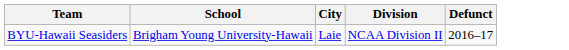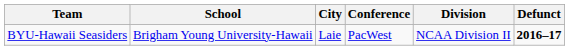 <table class="sortable wikitable">
 <tr>
 <th>Team</th>
 <th>School</th>
 <th>City</th>
+<th>Conference</th>
 <th>Division</th>
 <th>Defunct</th>
 </tr>
 <tr>
 <td><a href='#'>BYU-Hawaii Seasiders</a></td>
 <td><a href='#'>Brigham Young University-Hawaii</a></td>
 <td><a href='#'>Laie</a></td>
+<td><a href='#'>PacWest</a></td>
 <td><a href='#'>NCAA Division II</a></td>
-<td>2016–17</td>
+<td><strong>2016–17</strong></td>
 </tr>
 </table>
